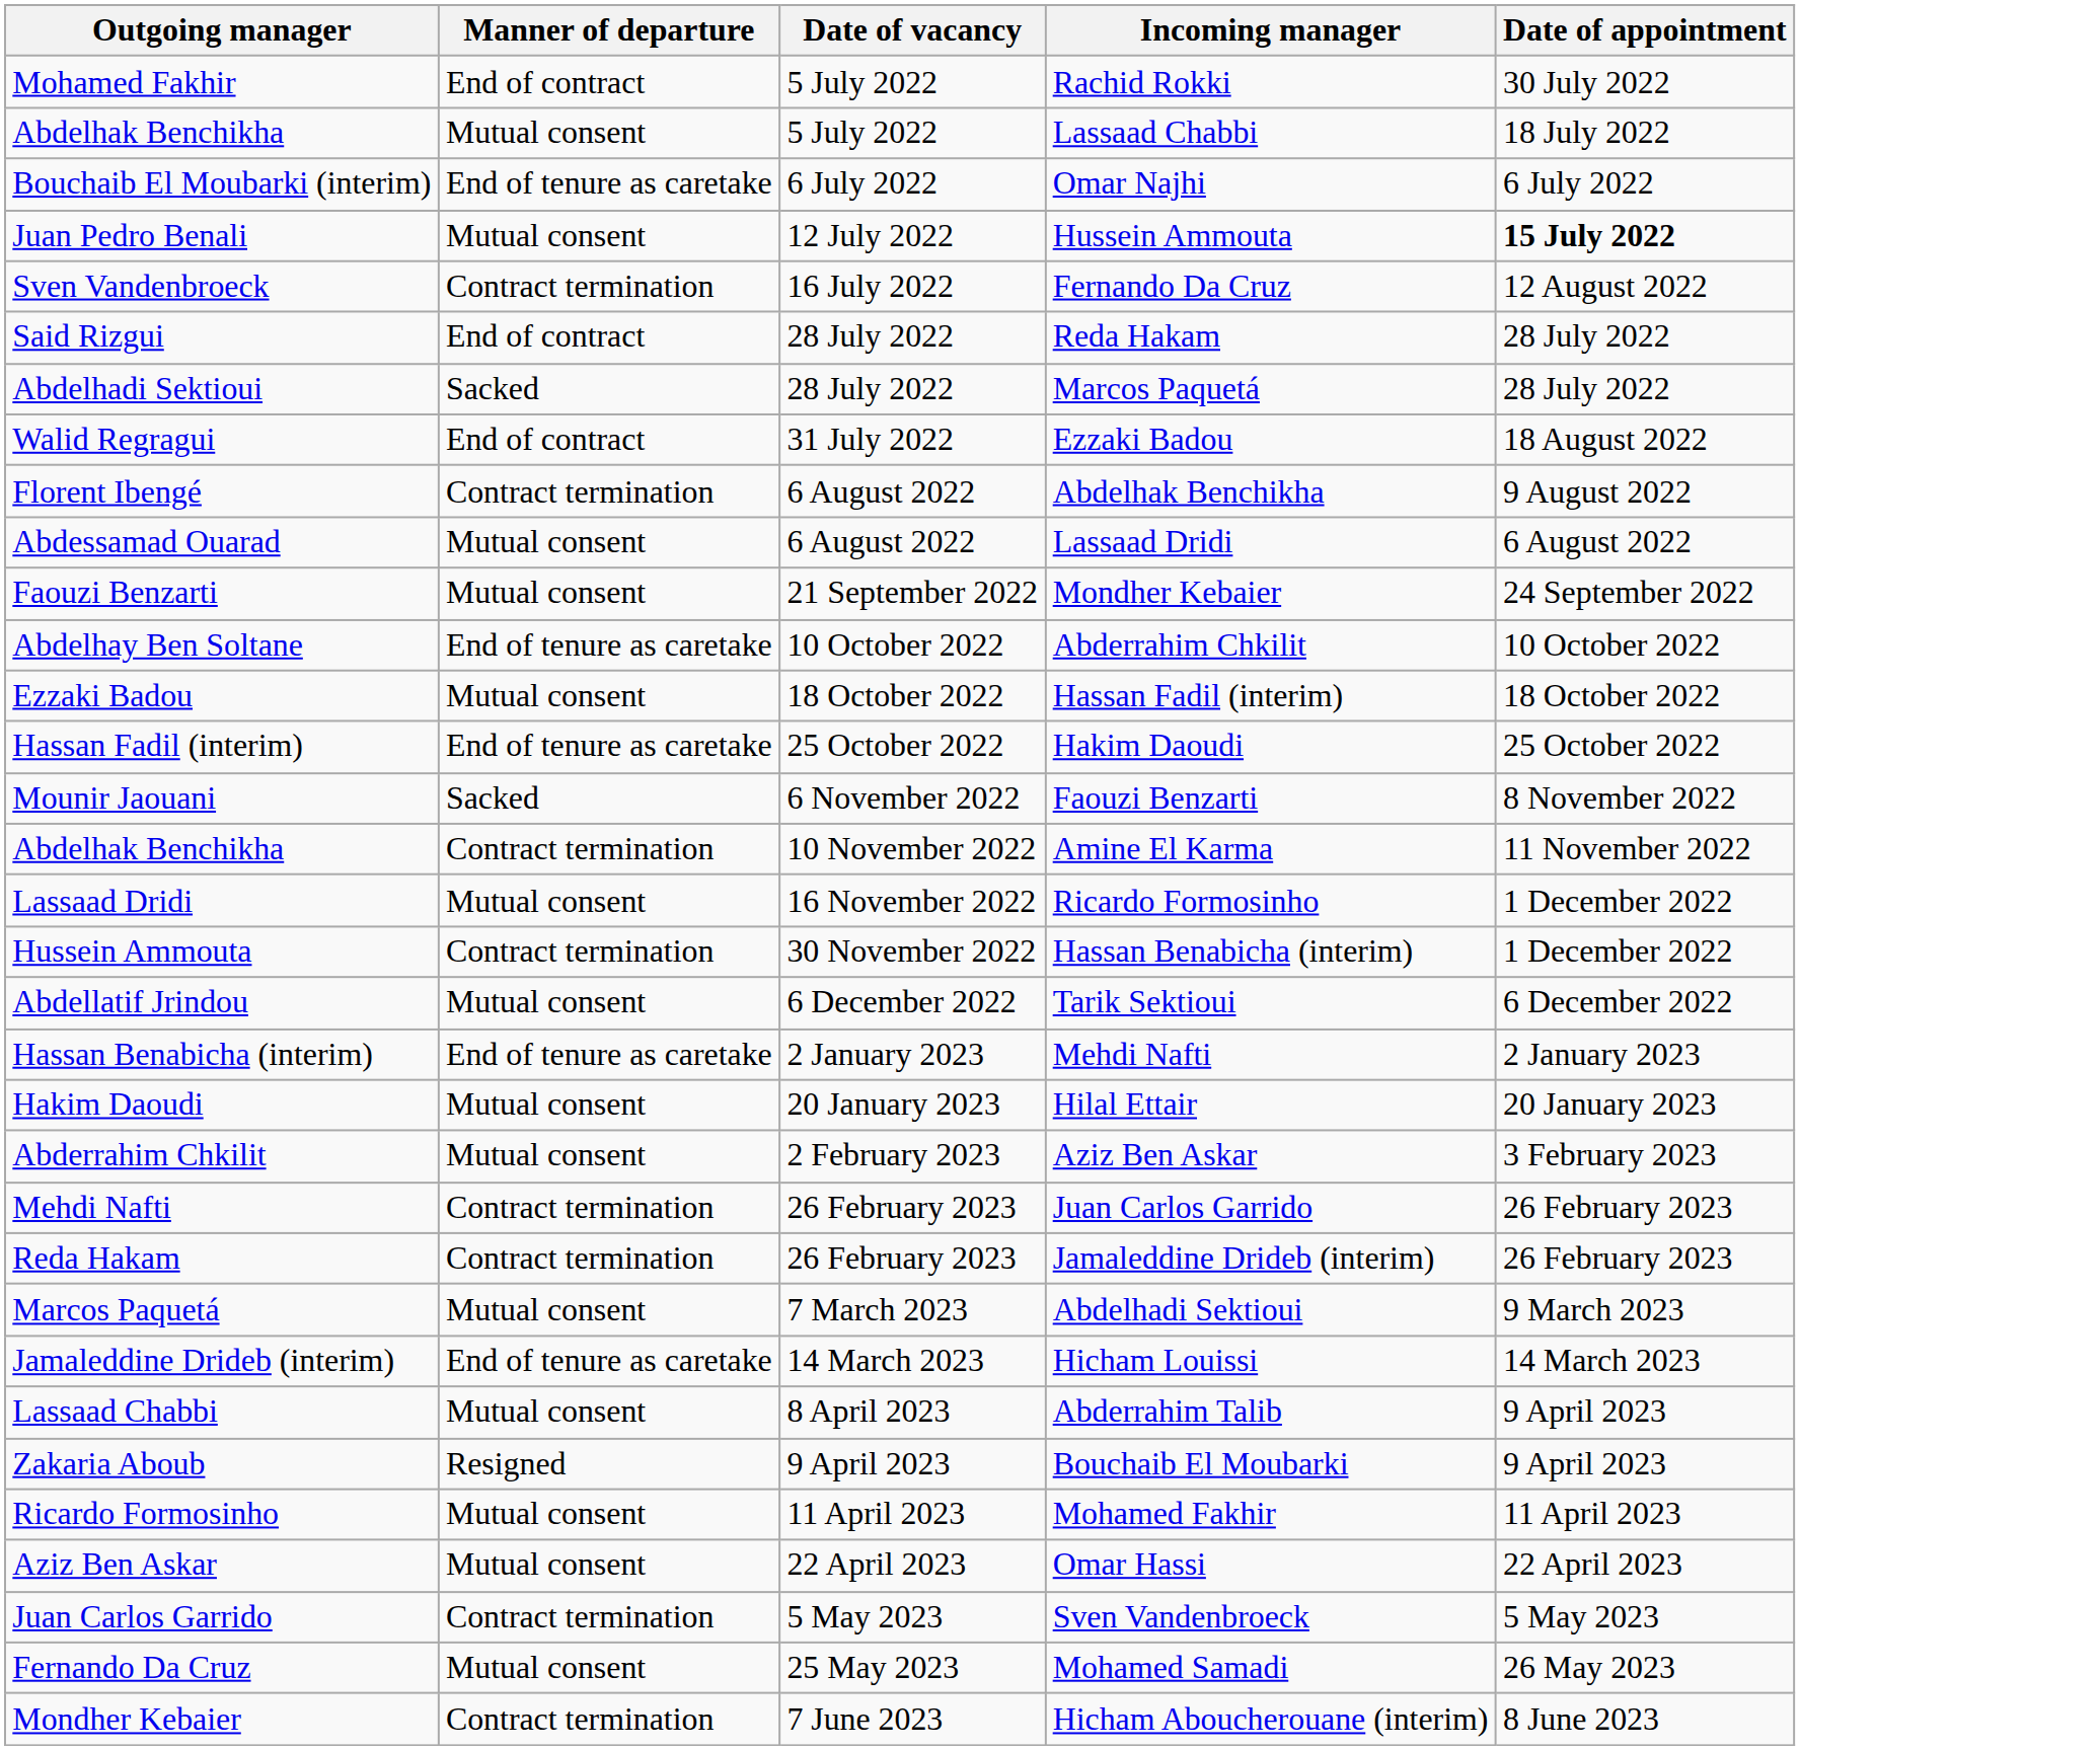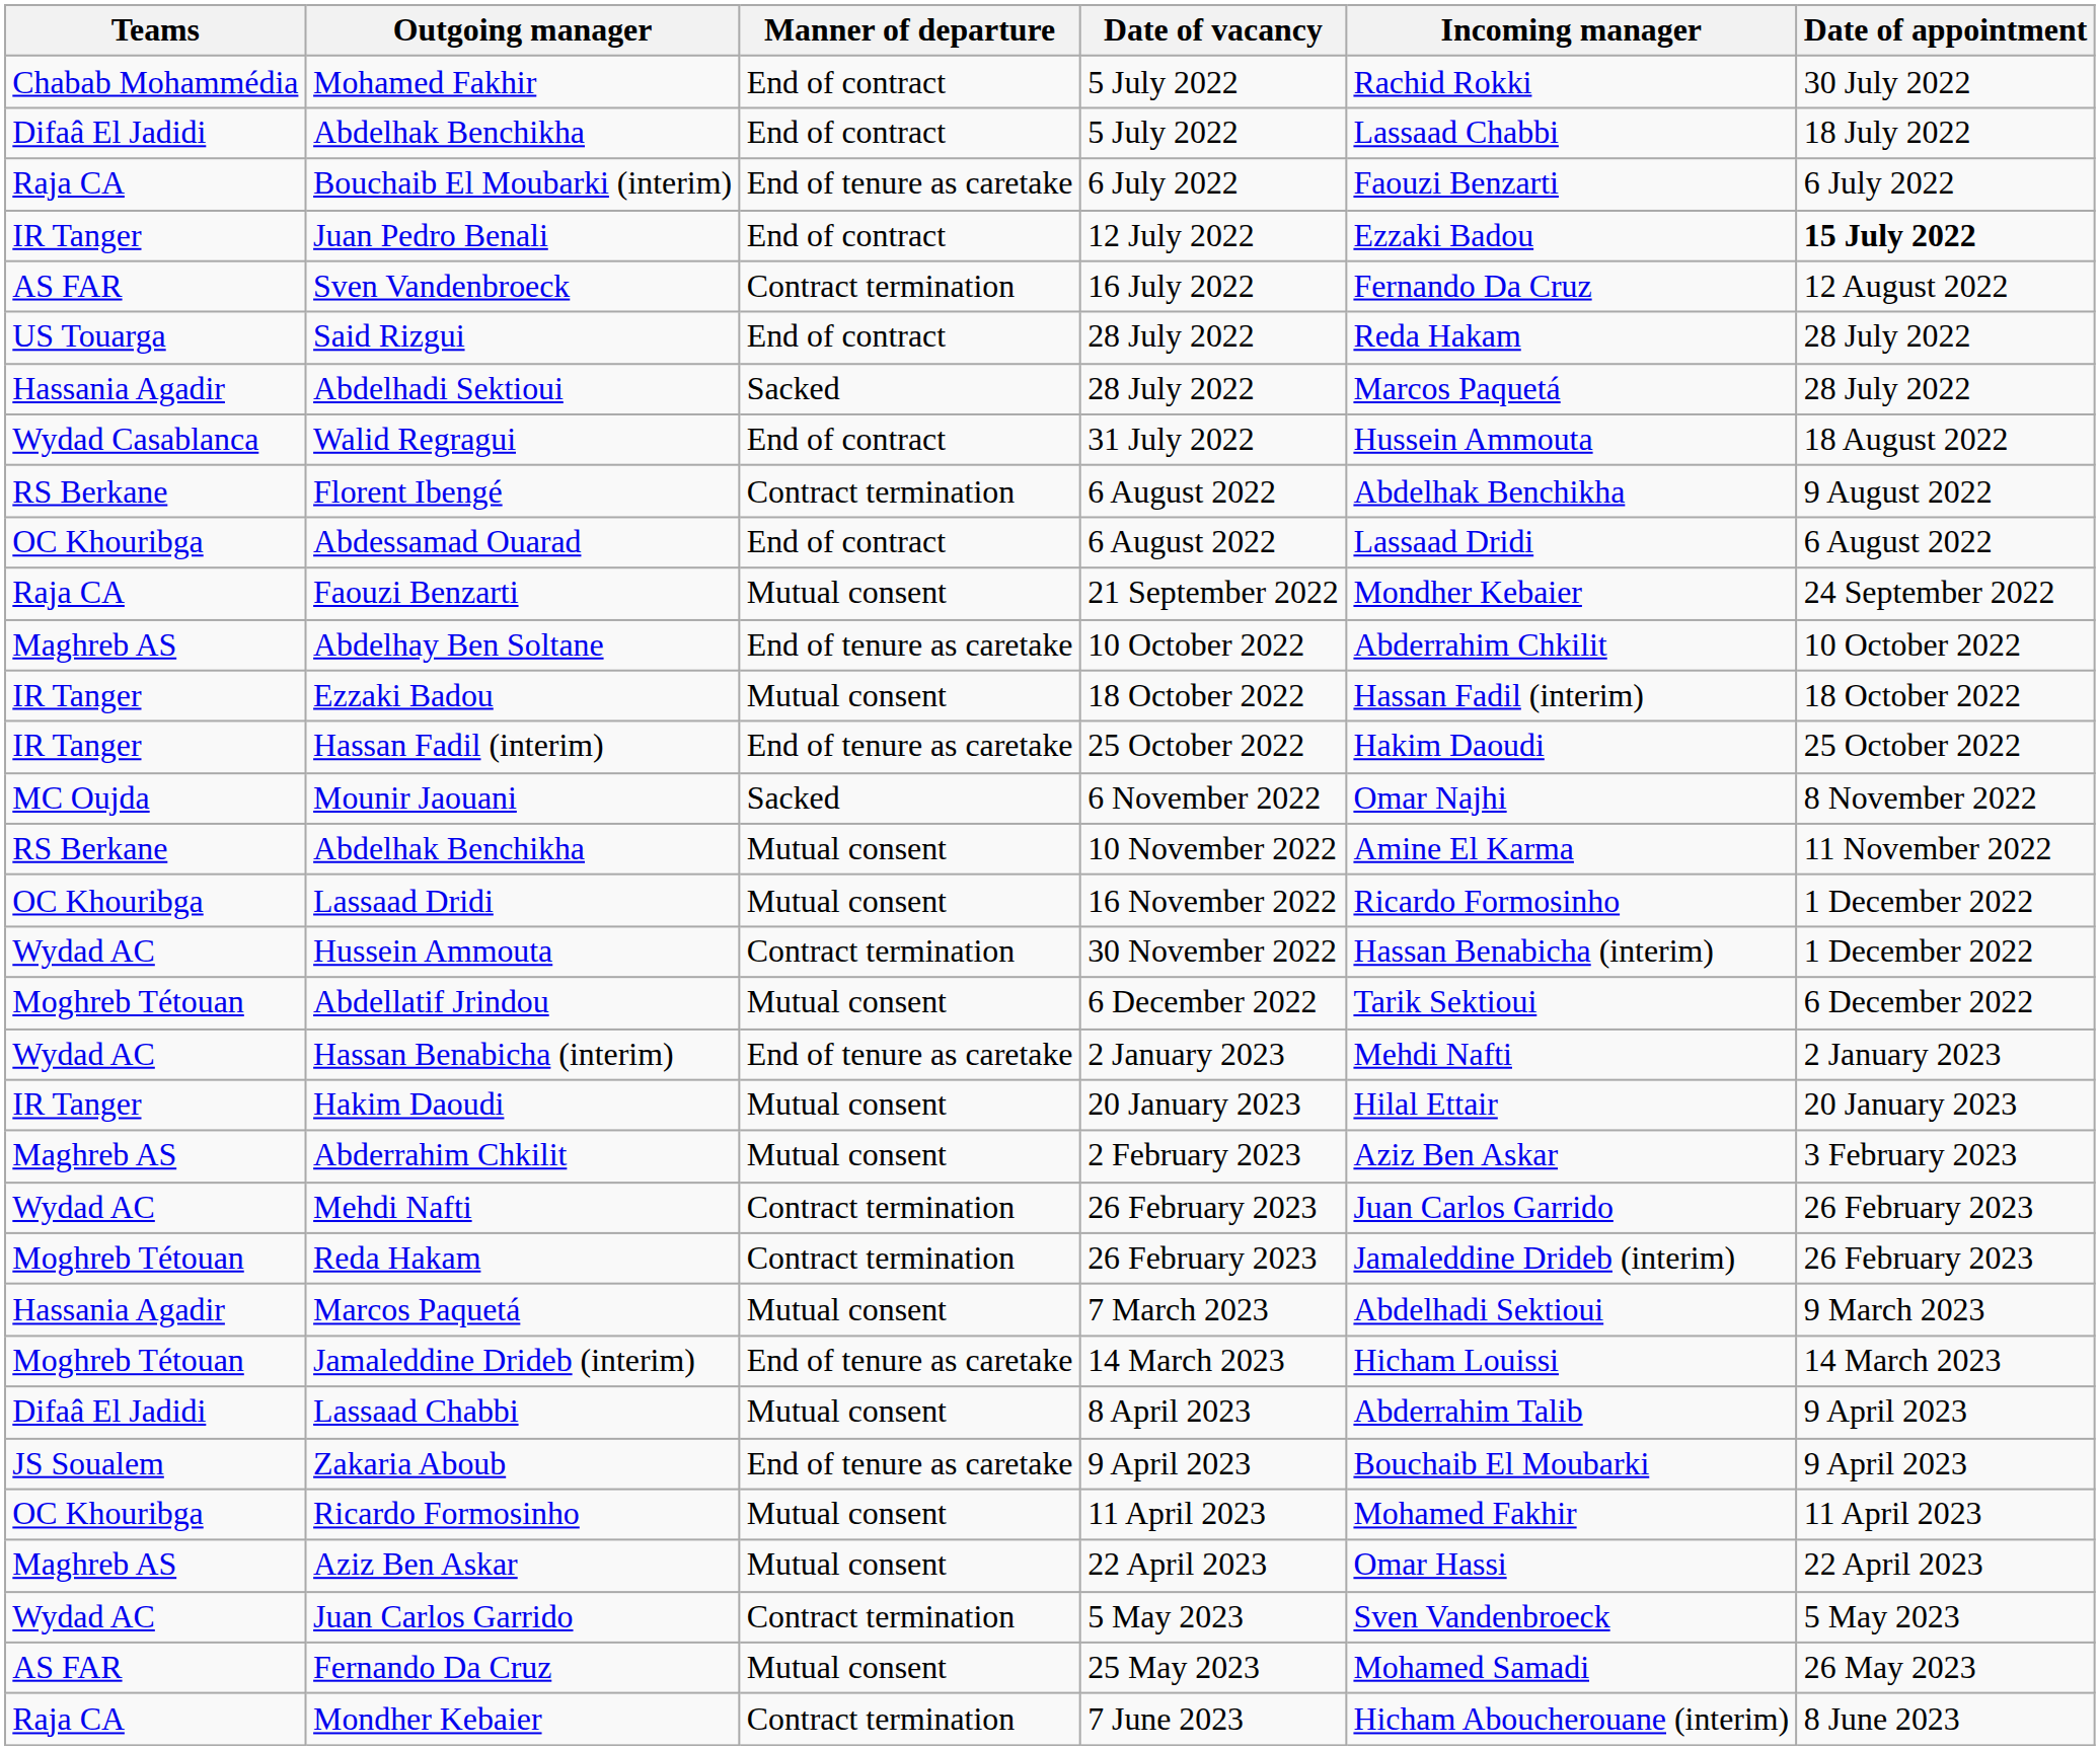 <table class="wikitable">
 <tr>
+<th>Teams</th>
 <th>Outgoing manager</th>
 <th>Manner of departure</th>
 <th>Date of vacancy</th>
 <th>Incoming manager</th>
 <th>Date of appointment</th>
 </tr>
 <tr>
+<td><a href='#'>Chabab Mohammédia</a></td>
 <td> <a href='#'>Mohamed Fakhir</a></td>
 <td>End of contract</td>
 <td>5 July 2022</td>
 <td> <a href='#'>Rachid Rokki</a></td>
 <td>30 July 2022</td>
 </tr>
 <tr>
+<td><a href='#'>Difaâ El Jadidi</a></td>
 <td> <a href='#'>Abdelhak Benchikha</a></td>
-<td>Mutual consent</td>
+<td>End of contract</td>
 <td>5 July 2022</td>
 <td> <a href='#'>Lassaad Chabbi</a></td>
 <td>18 July 2022</td>
 </tr>
 <tr>
+<td><a href='#'>Raja CA</a></td>
 <td> <a href='#'>Bouchaib El Moubarki</a> (interim)</td>
 <td>End of tenure as caretake</td>
 <td>6 July 2022</td>
-<td> <a href='#'>Omar Najhi</a></td>
+<td> <a href='#'>Faouzi Benzarti</a></td>
 <td>6 July 2022</td>
 </tr>
 <tr>
+<td><a href='#'>IR Tanger</a></td>
 <td> <a href='#'>Juan Pedro Benali</a></td>
-<td>Mutual consent</td>
+<td>End of contract</td>
 <td>12 July 2022</td>
-<td> <a href='#'>Hussein Ammouta</a></td>
+<td> <a href='#'>Ezzaki Badou</a></td>
 <td><strong>15 July 2022</strong></td>
 </tr>
 <tr>
+<td><a href='#'>AS FAR</a></td>
 <td> <a href='#'>Sven Vandenbroeck</a></td>
 <td>Contract termination</td>
 <td>16 July 2022</td>
 <td> <a href='#'>Fernando Da Cruz</a></td>
 <td>12 August 2022</td>
 </tr>
 <tr>
+<td><a href='#'>US Touarga</a></td>
 <td> <a href='#'>Said Rizgui</a></td>
 <td>End of contract</td>
 <td>28 July 2022</td>
 <td> <a href='#'>Reda Hakam</a></td>
 <td>28 July 2022</td>
 </tr>
 <tr>
+<td><a href='#'>Hassania Agadir</a></td>
 <td> <a href='#'>Abdelhadi Sektioui</a></td>
 <td>Sacked</td>
 <td>28 July 2022</td>
 <td> <a href='#'>Marcos Paquetá</a></td>
 <td>28 July 2022</td>
 </tr>
 <tr>
+<td><a href='#'>Wydad Casablanca</a></td>
 <td> <a href='#'>Walid Regragui</a></td>
 <td>End of contract</td>
 <td>31 July 2022</td>
-<td> <a href='#'>Ezzaki Badou</a></td>
+<td> <a href='#'>Hussein Ammouta</a></td>
 <td>18 August 2022</td>
 </tr>
 <tr>
+<td><a href='#'>RS Berkane</a></td>
 <td> <a href='#'>Florent Ibengé</a></td>
 <td>Contract termination</td>
 <td>6 August 2022</td>
 <td> <a href='#'>Abdelhak Benchikha</a></td>
 <td>9 August 2022</td>
 </tr>
 <tr>
+<td><a href='#'>OC Khouribga</a></td>
 <td> <a href='#'>Abdessamad Ouarad</a></td>
-<td>Mutual consent</td>
+<td>End of contract</td>
 <td>6 August 2022</td>
 <td> <a href='#'>Lassaad Dridi</a></td>
 <td>6 August 2022</td>
 </tr>
 <tr>
+<td><a href='#'>Raja CA</a></td>
 <td> <a href='#'>Faouzi Benzarti</a></td>
 <td>Mutual consent</td>
 <td>21 September 2022</td>
 <td> <a href='#'>Mondher Kebaier</a></td>
 <td>24 September 2022</td>
 </tr>
 <tr>
+<td><a href='#'>Maghreb AS</a></td>
 <td> <a href='#'>Abdelhay Ben Soltane</a></td>
 <td>End of tenure as caretake</td>
 <td>10 October 2022</td>
 <td> <a href='#'>Abderrahim Chkilit</a></td>
 <td>10 October 2022</td>
 </tr>
 <tr>
+<td><a href='#'>IR Tanger</a></td>
 <td> <a href='#'>Ezzaki Badou</a></td>
 <td>Mutual consent</td>
 <td>18 October 2022</td>
 <td> <a href='#'>Hassan Fadil</a> (interim)</td>
 <td>18 October 2022</td>
 </tr>
 <tr>
+<td><a href='#'>IR Tanger</a></td>
 <td> <a href='#'>Hassan Fadil</a> (interim)</td>
 <td>End of tenure as caretake</td>
 <td>25 October 2022</td>
 <td> <a href='#'>Hakim Daoudi</a></td>
 <td>25 October 2022</td>
 </tr>
 <tr>
+<td><a href='#'>MC Oujda</a></td>
 <td> <a href='#'>Mounir Jaouani</a></td>
 <td>Sacked</td>
 <td>6 November 2022</td>
-<td> <a href='#'>Faouzi Benzarti</a></td>
+<td> <a href='#'>Omar Najhi</a></td>
 <td>8 November 2022</td>
 </tr>
 <tr>
+<td><a href='#'>RS Berkane</a></td>
 <td> <a href='#'>Abdelhak Benchikha</a></td>
-<td>Contract termination</td>
+<td>Mutual consent</td>
 <td>10 November 2022</td>
 <td> <a href='#'>Amine El Karma</a></td>
 <td>11 November 2022</td>
 </tr>
 <tr>
+<td><a href='#'>OC Khouribga</a></td>
 <td> <a href='#'>Lassaad Dridi</a></td>
 <td>Mutual consent</td>
 <td>16 November 2022</td>
 <td> <a href='#'>Ricardo Formosinho</a></td>
 <td>1 December 2022</td>
 </tr>
 <tr>
+<td><a href='#'>Wydad AC</a></td>
 <td> <a href='#'>Hussein Ammouta</a></td>
 <td>Contract termination</td>
 <td>30 November 2022</td>
 <td> <a href='#'>Hassan Benabicha</a> (interim)</td>
 <td>1 December 2022</td>
 </tr>
 <tr>
+<td><a href='#'>Moghreb Tétouan</a></td>
 <td> <a href='#'>Abdellatif Jrindou</a></td>
 <td>Mutual consent</td>
 <td>6 December 2022</td>
 <td> <a href='#'>Tarik Sektioui</a></td>
 <td>6 December 2022</td>
 </tr>
 <tr>
+<td><a href='#'>Wydad AC</a></td>
 <td> <a href='#'>Hassan Benabicha</a> (interim)</td>
 <td>End of tenure as caretake</td>
 <td>2 January 2023</td>
 <td> <a href='#'>Mehdi Nafti</a></td>
 <td>2 January 2023</td>
 </tr>
 <tr>
+<td><a href='#'>IR Tanger</a></td>
 <td> <a href='#'>Hakim Daoudi</a></td>
 <td>Mutual consent</td>
 <td>20 January 2023</td>
 <td> <a href='#'>Hilal Ettair</a></td>
 <td>20 January 2023</td>
 </tr>
 <tr>
+<td><a href='#'>Maghreb AS</a></td>
 <td> <a href='#'>Abderrahim Chkilit</a></td>
 <td>Mutual consent</td>
 <td>2 February 2023</td>
 <td> <a href='#'>Aziz Ben Askar</a></td>
 <td>3 February 2023</td>
 </tr>
 <tr>
+<td><a href='#'>Wydad AC</a></td>
 <td> <a href='#'>Mehdi Nafti</a></td>
 <td>Contract termination</td>
 <td>26 February 2023</td>
 <td> <a href='#'>Juan Carlos Garrido</a></td>
 <td>26 February 2023</td>
 </tr>
 <tr>
+<td><a href='#'>Moghreb Tétouan</a></td>
 <td> <a href='#'>Reda Hakam</a></td>
 <td>Contract termination</td>
 <td>26 February 2023</td>
 <td> <a href='#'>Jamaleddine Drideb</a> (interim)</td>
 <td>26 February 2023</td>
 </tr>
 <tr>
+<td><a href='#'>Hassania Agadir</a></td>
 <td> <a href='#'>Marcos Paquetá</a></td>
 <td>Mutual consent</td>
 <td>7 March 2023</td>
 <td> <a href='#'>Abdelhadi Sektioui</a></td>
 <td>9 March 2023</td>
 </tr>
 <tr>
+<td><a href='#'>Moghreb Tétouan</a></td>
 <td> <a href='#'>Jamaleddine Drideb</a> (interim)</td>
 <td>End of tenure as caretake</td>
 <td>14 March 2023</td>
 <td> <a href='#'>Hicham Louissi</a></td>
 <td>14 March 2023</td>
 </tr>
 <tr>
+<td><a href='#'>Difaâ El Jadidi</a></td>
 <td> <a href='#'>Lassaad Chabbi</a></td>
 <td>Mutual consent</td>
 <td>8 April 2023</td>
 <td> <a href='#'>Abderrahim Talib</a></td>
 <td>9 April 2023</td>
 </tr>
 <tr>
+<td><a href='#'>JS Soualem</a></td>
 <td> <a href='#'>Zakaria Aboub</a></td>
-<td>Resigned</td>
+<td>End of tenure as caretake</td>
 <td>9 April 2023</td>
 <td> <a href='#'>Bouchaib El Moubarki</a></td>
 <td>9 April 2023</td>
 </tr>
 <tr>
+<td><a href='#'>OC Khouribga</a></td>
 <td> <a href='#'>Ricardo Formosinho</a></td>
 <td>Mutual consent</td>
 <td>11 April 2023</td>
 <td> <a href='#'>Mohamed Fakhir</a></td>
 <td>11 April 2023</td>
 </tr>
 <tr>
+<td><a href='#'>Maghreb AS</a></td>
 <td> <a href='#'>Aziz Ben Askar</a></td>
 <td>Mutual consent</td>
 <td>22 April 2023</td>
 <td> <a href='#'>Omar Hassi</a></td>
 <td>22 April 2023</td>
 </tr>
 <tr>
+<td><a href='#'>Wydad AC</a></td>
 <td> <a href='#'>Juan Carlos Garrido</a></td>
 <td>Contract termination</td>
 <td>5 May 2023</td>
 <td> <a href='#'>Sven Vandenbroeck</a></td>
 <td>5 May 2023</td>
 </tr>
 <tr>
+<td><a href='#'>AS FAR</a></td>
 <td> <a href='#'>Fernando Da Cruz</a></td>
 <td>Mutual consent</td>
 <td>25 May 2023</td>
 <td> <a href='#'>Mohamed Samadi</a></td>
 <td>26 May 2023</td>
 </tr>
 <tr>
+<td><a href='#'>Raja CA</a></td>
 <td> <a href='#'>Mondher Kebaier</a></td>
 <td>Contract termination</td>
 <td>7 June 2023</td>
 <td> <a href='#'>Hicham Aboucherouane</a> (interim)</td>
 <td>8 June 2023</td>
 </tr>
 </table>
